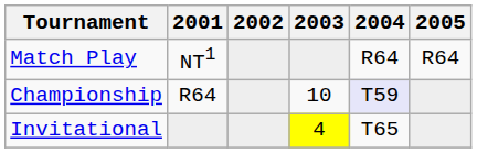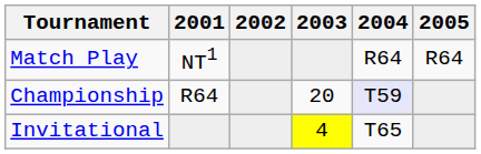 <table class="wikitable" style="text-align:center;">
 <tr>
 <th>Tournament</th>
 <th>2001</th>
 <th>2002</th>
 <th>2003</th>
 <th>2004</th>
 <th>2005</th>
 </tr>
 <tr>
 <td align="left"><a href='#'>Match Play</a></td>
 <td>NT<sup>1</sup></td>
 <td style="background:#eeeeee;"></td>
 <td style="background:#eeeeee;"></td>
 <td>R64</td>
 <td>R64</td>
 </tr>
 <tr>
 <td align="left"><a href='#'>Championship</a></td>
 <td>R64</td>
 <td style="background:#eeeeee;"></td>
-<td>10</td>
+<td>20</td>
 <td style="background: lavender;">T59</td>
 <td style="background:#eeeeee;"></td>
 </tr>
 <tr>
 <td align="left"><a href='#'>Invitational</a></td>
 <td style="background:#eeeeee;"></td>
 <td style="background:#eeeeee;"></td>
 <td style="background:yellow;">4</td>
 <td>T65</td>
 <td style="background:#eeeeee;"></td>
 </tr>
 </table>
